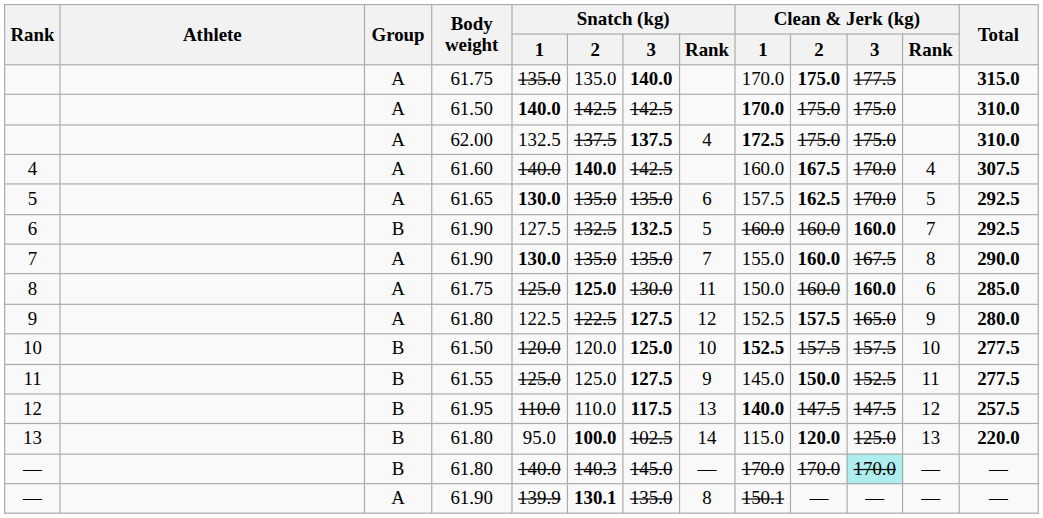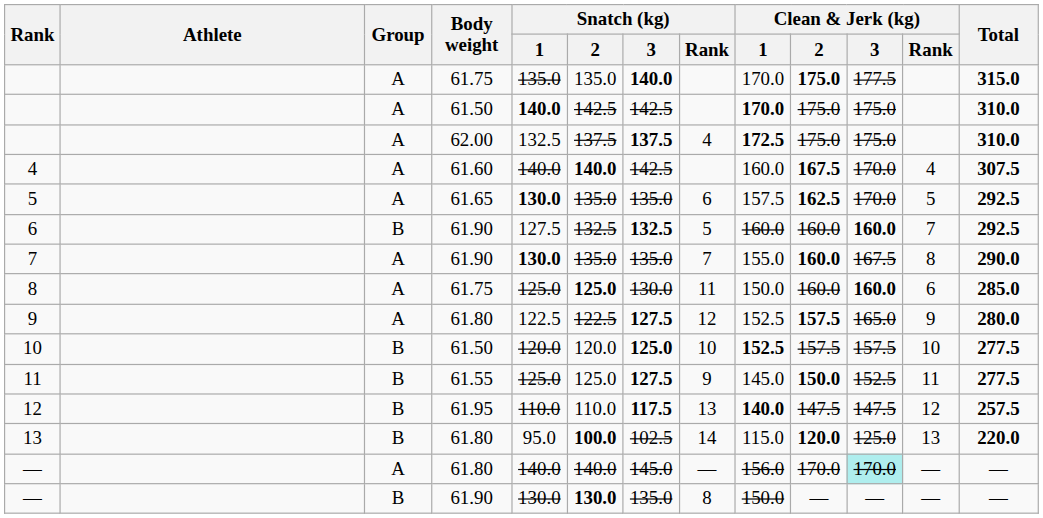 <table class = "wikitable" style="text-align:center;">
 <tr>
 <th rowspan=2 width=40>Rank</th>
 <th rowspan=2 width=250>Athlete</th>
 <th rowspan=2 width=50>Group</th>
 <th rowspan=2 width=60>Body weight</th>
 <th colspan=4>Snatch (kg)</th>
 <th colspan=4>Clean & Jerk (kg)</th>
 <th rowspan=2 width=60>Total</th>
 </tr>
 <tr>
 <th width=40>1</th>
 <th width=40>2</th>
 <th width=40>3</th>
 <th width=40>Rank</th>
 <th width=40>1</th>
 <th width=40>2</th>
 <th width=40>3</th>
 <th width=40>Rank</th>
 </tr>
 <tr>
 <td></td>
 <td align=left></td>
 <td>A</td>
 <td>61.75</td>
 <td><s>135.0 </s></td>
 <td>135.0</td>
 <td><strong>140.0</strong></td>
 <td></td>
 <td>170.0</td>
 <td><strong>175.0</strong></td>
 <td><s>177.5 </s></td>
 <td></td>
 <td><strong>315.0</strong></td>
 </tr>
 <tr>
 <td></td>
 <td align=left></td>
 <td>A</td>
 <td>61.50</td>
 <td><strong>140.0</strong></td>
 <td><s>142.5 </s></td>
 <td><s>142.5 </s></td>
 <td></td>
 <td><strong>170.0</strong></td>
 <td><s>175.0 </s></td>
 <td><s>175.0 </s></td>
 <td></td>
 <td><strong>310.0</strong></td>
 </tr>
 <tr>
 <td></td>
 <td align=left></td>
 <td>A</td>
 <td>62.00</td>
 <td>132.5</td>
 <td><s>137.5 </s></td>
 <td><strong>137.5</strong></td>
 <td>4</td>
 <td><strong>172.5</strong></td>
 <td><s>175.0 </s></td>
 <td><s>175.0 </s></td>
 <td></td>
 <td><strong>310.0</strong></td>
 </tr>
 <tr>
 <td>4</td>
 <td align=left></td>
 <td>A</td>
 <td>61.60</td>
 <td><s>140.0 </s></td>
 <td><strong>140.0</strong></td>
 <td><s>142.5 </s></td>
 <td></td>
 <td>160.0</td>
 <td><strong>167.5</strong></td>
 <td><s>170.0 </s></td>
 <td>4</td>
 <td><strong>307.5</strong></td>
 </tr>
 <tr>
 <td>5</td>
 <td align=left></td>
 <td>A</td>
 <td>61.65</td>
 <td><strong>130.0</strong></td>
 <td><s>135.0 </s></td>
 <td><s>135.0 </s></td>
 <td>6</td>
 <td>157.5</td>
 <td><strong>162.5</strong></td>
 <td><s>170.0 </s></td>
 <td>5</td>
 <td><strong>292.5</strong></td>
 </tr>
 <tr>
 <td>6</td>
 <td align=left></td>
 <td>B</td>
 <td>61.90</td>
 <td>127.5</td>
 <td><s>132.5 </s></td>
 <td><strong>132.5</strong></td>
 <td>5</td>
 <td><s>160.0 </s></td>
 <td><s>160.0 </s></td>
 <td><strong>160.0</strong></td>
 <td>7</td>
 <td><strong>292.5</strong></td>
 </tr>
 <tr>
 <td>7</td>
 <td align=left></td>
 <td>A</td>
 <td>61.90</td>
 <td><strong>130.0</strong></td>
 <td><s>135.0 </s></td>
 <td><s>135.0 </s></td>
 <td>7</td>
 <td>155.0</td>
 <td><strong>160.0</strong></td>
 <td><s>167.5 </s></td>
 <td>8</td>
 <td><strong>290.0</strong></td>
 </tr>
 <tr>
 <td>8</td>
 <td align=left></td>
 <td>A</td>
 <td>61.75</td>
 <td><s>125.0 </s></td>
 <td><strong>125.0</strong></td>
 <td><s>130.0 </s></td>
 <td>11</td>
 <td>150.0</td>
 <td><s>160.0 </s></td>
 <td><strong>160.0</strong></td>
 <td>6</td>
 <td><strong>285.0</strong></td>
 </tr>
 <tr>
 <td>9</td>
 <td align=left></td>
 <td>A</td>
 <td>61.80</td>
 <td>122.5</td>
 <td><s>122.5 </s></td>
 <td><strong>127.5</strong></td>
 <td>12</td>
 <td>152.5</td>
 <td><strong>157.5</strong></td>
 <td><s>165.0 </s></td>
 <td>9</td>
 <td><strong>280.0</strong></td>
 </tr>
 <tr>
 <td>10</td>
 <td align=left></td>
 <td>B</td>
 <td>61.50</td>
 <td><s>120.0 </s></td>
 <td>120.0</td>
 <td><strong>125.0</strong></td>
 <td>10</td>
 <td><strong>152.5</strong></td>
 <td><s>157.5 </s></td>
 <td><s>157.5 </s></td>
 <td>10</td>
 <td><strong>277.5</strong></td>
 </tr>
 <tr>
 <td>11</td>
 <td align=left></td>
 <td>B</td>
 <td>61.55</td>
 <td><s>125.0 </s></td>
 <td>125.0</td>
 <td><strong>127.5</strong></td>
 <td>9</td>
 <td>145.0</td>
 <td><strong>150.0</strong></td>
 <td><s>152.5 </s></td>
 <td>11</td>
 <td><strong>277.5</strong></td>
 </tr>
 <tr>
 <td>12</td>
 <td align=left></td>
 <td>B</td>
 <td>61.95</td>
 <td><s>110.0 </s></td>
 <td>110.0</td>
 <td><strong>117.5</strong></td>
 <td>13</td>
 <td><strong>140.0</strong></td>
 <td><s>147.5 </s></td>
 <td><s>147.5 </s></td>
 <td>12</td>
 <td><strong>257.5</strong></td>
 </tr>
 <tr>
 <td>13</td>
 <td align=left></td>
 <td>B</td>
 <td>61.80</td>
 <td>95.0</td>
 <td><strong>100.0</strong></td>
 <td><s>102.5 </s></td>
 <td>14</td>
 <td>115.0</td>
 <td><strong>120.0</strong></td>
 <td><s>125.0 </s></td>
 <td>13</td>
 <td><strong>220.0</strong></td>
 </tr>
 <tr>
 <td>—</td>
 <td align=left></td>
-<td>B</td>
+<td>A</td>
 <td>61.80</td>
 <td><s>140.0 </s></td>
-<td><s>140.3 </s></td>
+<td><s>140.0 </s></td>
 <td><s>145.0 </s></td>
 <td>—</td>
-<td><s>170.0 </s></td>
+<td><s>156.0 </s></td>
 <td><s>170.0 </s></td>
 <td style="background: paleturquoise;"><s>170.0 </s></td>
 <td>—</td>
 <td>—</td>
 </tr>
 <tr>
 <td>—</td>
 <td align=left></td>
-<td>A</td>
+<td>B</td>
 <td>61.90</td>
-<td><s>139.9 </s></td>
-<td><strong>130.1</strong></td>
+<td><s>130.0 </s></td>
+<td><strong>130.0</strong></td>
 <td><s>135.0 </s></td>
 <td>8</td>
-<td><s>150.1 </s></td>
+<td><s>150.0 </s></td>
 <td>—</td>
 <td>—</td>
 <td>—</td>
 <td>—</td>
 </tr>
 </table>
